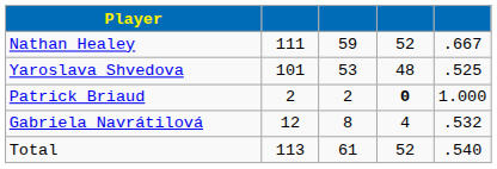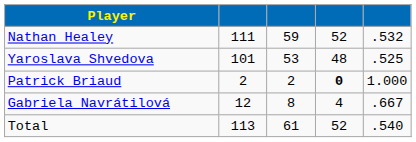 <table class="wikitable" style="text-align:center">
 <tr>
 <th style="background:#006bb6; color:#fff200" width="200px">Player</th>
 <th style="background:#006bb6; color:#fff200" width="40px"></th>
 <th style="background:#006bb6; color:#fff200" width="40px"></th>
 <th style="background:#006bb6; color:#fff200" width="40px"></th>
 <th style="background:#006bb6; color:#fff200" width="40px"></th>
 </tr>
 <tr>
 <td style="text-align:left"><a href='#'>Nathan Healey</a></td>
 <td>111</td>
 <td>59</td>
 <td>52</td>
-<td>.667</td>
+<td>.532</td>
 </tr>
 <tr>
 <td style="text-align:left"><a href='#'>Yaroslava Shvedova</a></td>
 <td>101</td>
 <td>53</td>
 <td>48</td>
 <td>.525</td>
 </tr>
 <tr>
 <td style="text-align:left"><a href='#'>Patrick Briaud</a></td>
 <td>2</td>
 <td>2</td>
 <td><strong>0</strong></td>
 <td>1.000</td>
 </tr>
 <tr>
 <td style="text-align:left"><a href='#'>Gabriela Navrátilová</a></td>
 <td>12</td>
 <td>8</td>
 <td>4</td>
-<td>.532</td>
+<td>.667</td>
 </tr>
 <tr>
 <td style="text-align:left">Total</td>
 <td>113</td>
 <td>61</td>
 <td>52</td>
 <td>.540</td>
 </tr>
 </table>
